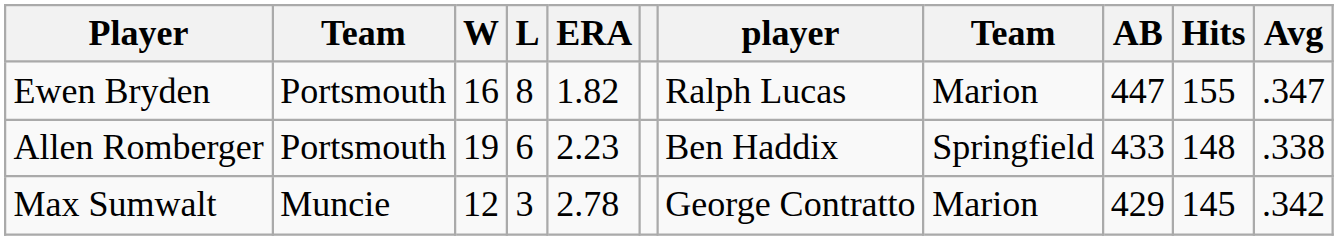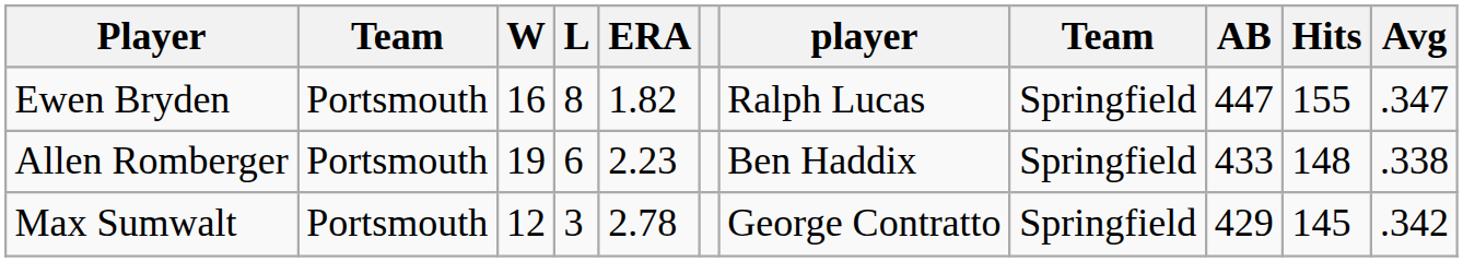 <table class="wikitable">
 <tr>
 <th>Player</th>
 <th>Team</th>
 <th>W</th>
 <th>L</th>
 <th>ERA</th>
 <th></th>
 <th>player</th>
 <th>Team</th>
 <th>AB</th>
 <th>Hits</th>
 <th>Avg</th>
 </tr>
 <tr>
 <td>Ewen Bryden</td>
 <td>Portsmouth</td>
 <td>16</td>
 <td>8</td>
 <td>1.82</td>
 <td></td>
 <td>Ralph Lucas</td>
-<td>Marion</td>
+<td>Springfield</td>
 <td>447</td>
 <td>155</td>
 <td>.347</td>
 </tr>
 <tr>
 <td>Allen Romberger</td>
 <td>Portsmouth</td>
 <td>19</td>
 <td>6</td>
 <td>2.23</td>
 <td></td>
 <td>Ben Haddix</td>
 <td>Springfield</td>
 <td>433</td>
 <td>148</td>
 <td>.338</td>
 </tr>
 <tr>
 <td>Max Sumwalt</td>
-<td>Muncie</td>
+<td>Portsmouth</td>
 <td>12</td>
 <td>3</td>
 <td>2.78</td>
 <td></td>
 <td>George Contratto</td>
-<td>Marion</td>
+<td>Springfield</td>
 <td>429</td>
 <td>145</td>
 <td>.342</td>
 </tr>
 </table>
